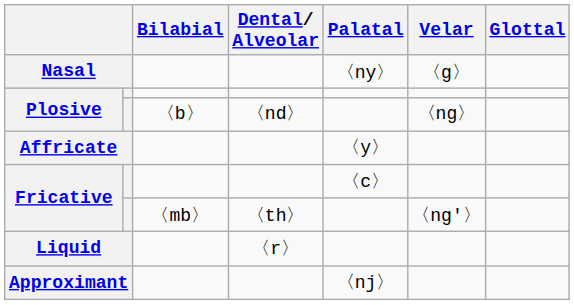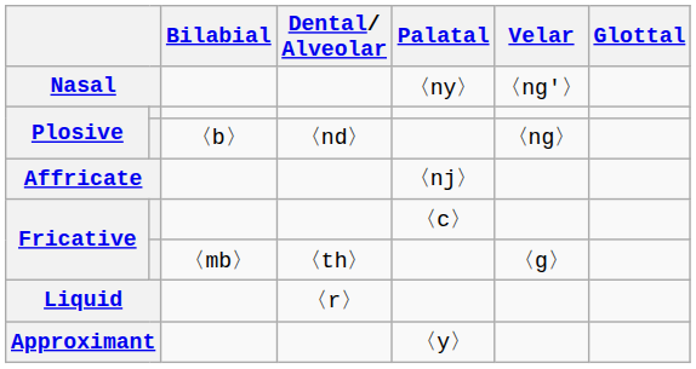 <table class="wikitable" style="text-align: center;">
 <tr>
 <th colspan="2"></th>
 <th><a href='#'>Bilabial</a></th>
 <th><a href='#'>Dental</a>/<br><a href='#'>Alveolar</a></th>
 <th><a href='#'>Palatal</a></th>
 <th><a href='#'>Velar</a></th>
 <th><a href='#'>Glottal</a></th>
 </tr>
 <tr>
 <th colspan="2"><a href='#'>Nasal</a></th>
 <td></td>
 <td></td>
 <td> 〈ny〉</td>
-<td> 〈g〉</td>
+<td> 〈ng'〉</td>
 </tr>
 <tr>
 <th rowspan="2"><a href='#'>Plosive</a></th>
 <th></th>
 <td></td>
 <td></td>
 <td></td>
 <td></td>
 <td></td>
 </tr>
 <tr>
 <th></th>
 <td> 〈b〉</td>
 <td> 〈nd〉</td>
 <td></td>
 <td> 〈ng〉</td>
 <td></td>
 </tr>
 <tr>
 <th colspan="2"><a href='#'>Affricate</a></th>
 <td></td>
 <td></td>
-<td> 〈y〉</td>
+<td> 〈nj〉</td>
 <td></td>
 <td></td>
 </tr>
 <tr>
 <th rowspan="2"><a href='#'>Fricative</a></th>
 <th></th>
 <td></td>
 <td></td>
 <td> 〈c〉</td>
 <td></td>
 <td></td>
 </tr>
 <tr>
 <th></th>
 <td> 〈mb〉</td>
 <td> 〈th〉</td>
 <td></td>
-<td> 〈ng'〉</td>
+<td> 〈g〉</td>
 <td></td>
 </tr>
 <tr>
 <th colspan="2"><a href='#'>Liquid</a></th>
 <td></td>
 <td> 〈r〉</td>
 <td></td>
 <td></td>
 <td></td>
 </tr>
 <tr>
 <th colspan="2"><a href='#'>Approximant</a></th>
 <td></td>
 <td></td>
-<td> 〈nj〉</td>
+<td> 〈y〉</td>
 <td></td>
 <td></td>
 </tr>
 </table>
